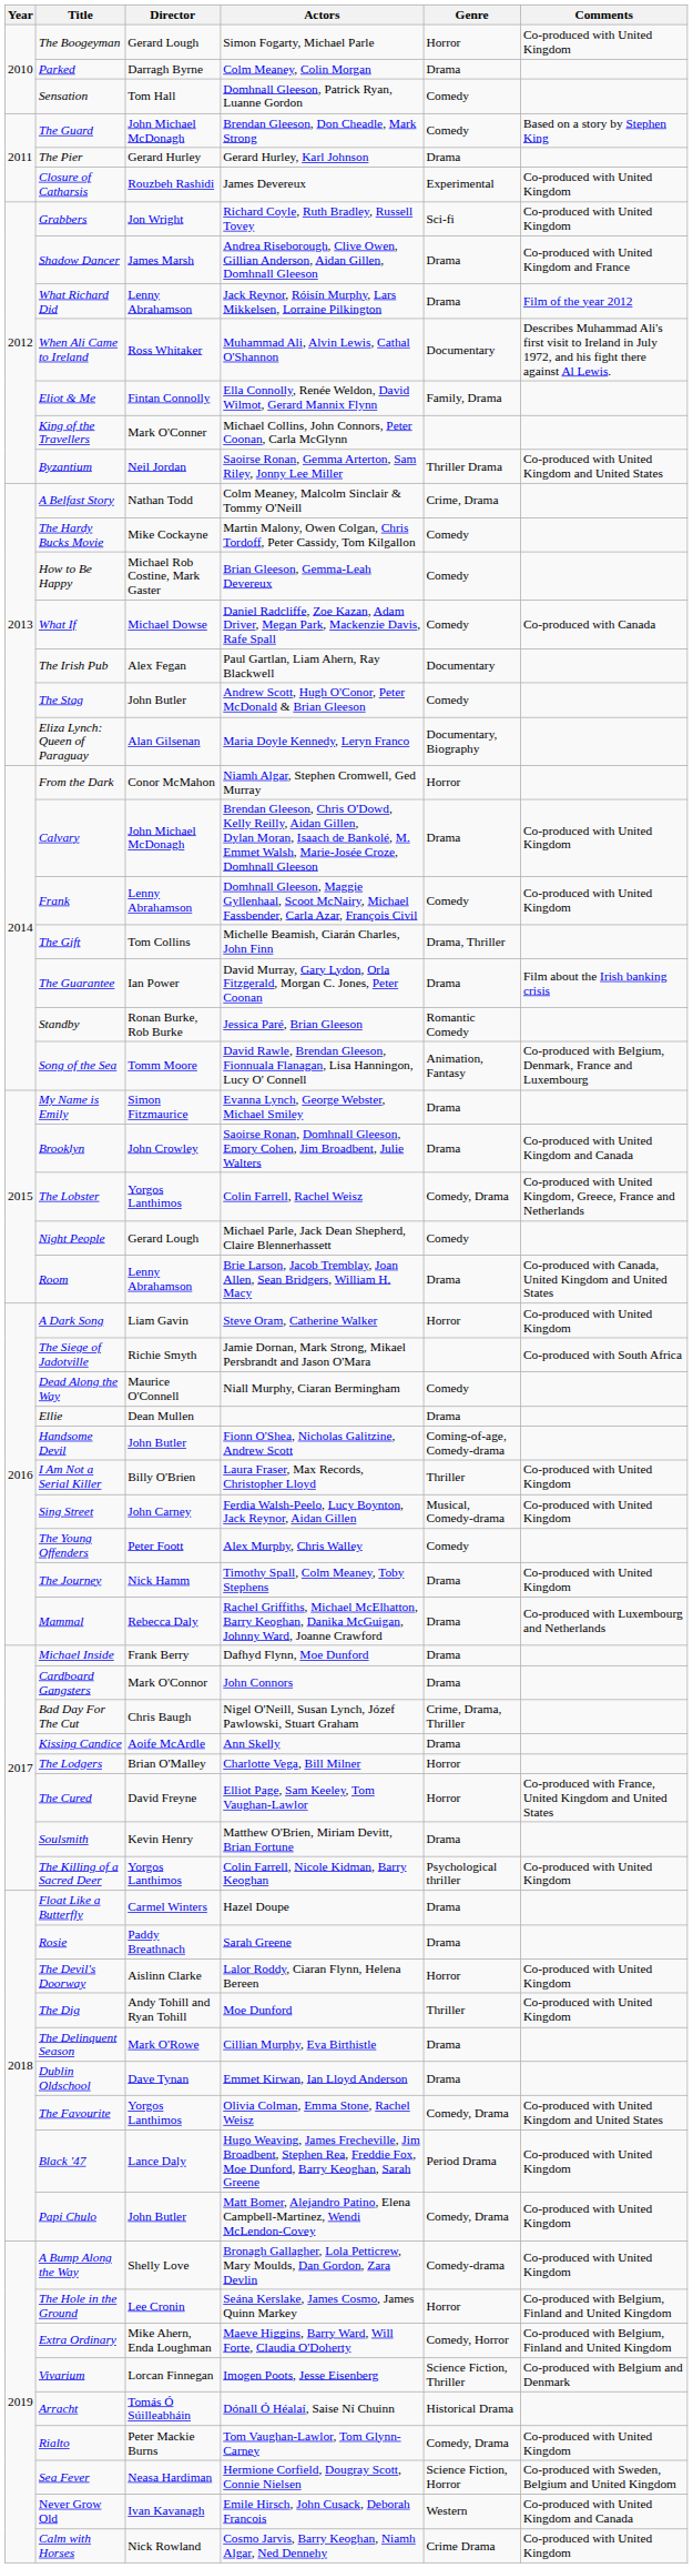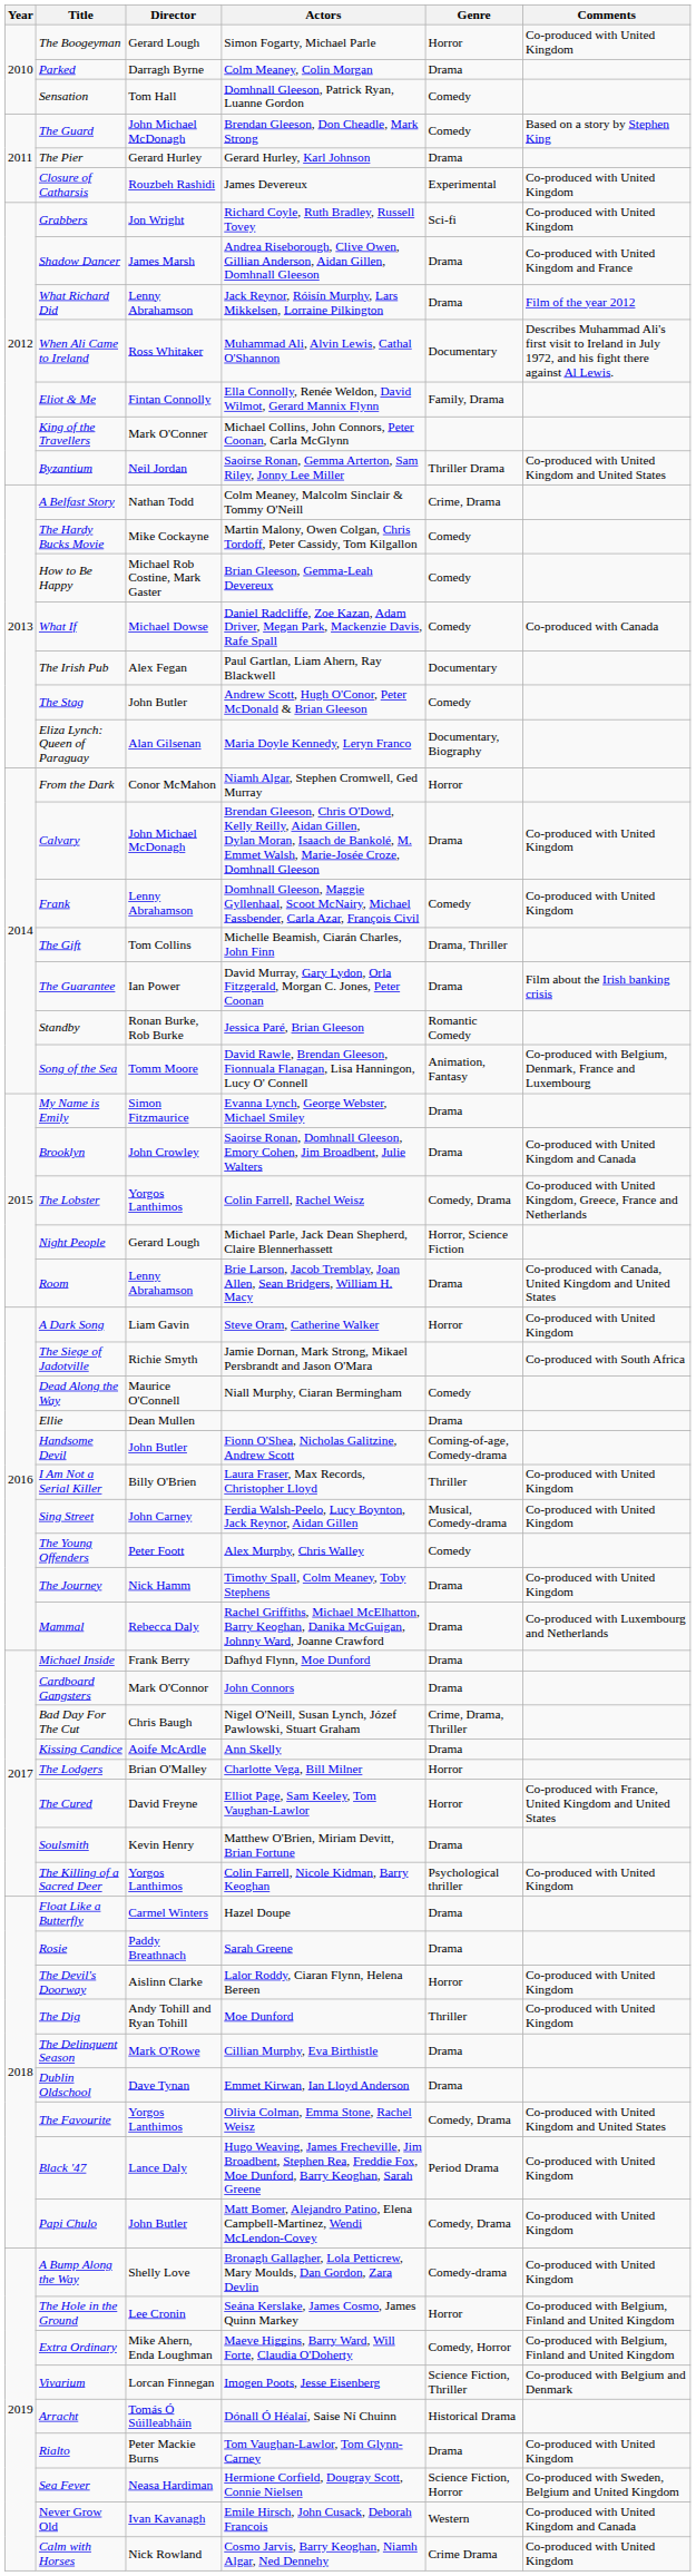 <table class="wikitable sortable">
 <tr>
 <th>Year</th>
 <th>Title</th>
 <th>Director</th>
 <th>Actors</th>
 <th>Genre</th>
 <th class=unsortable>Comments</th>
 </tr>
 <tr>
 <td rowspan = "3">2010</td>
 <td><em>The Boogeyman</em></td>
 <td>Gerard Lough</td>
 <td>Simon Fogarty, Michael Parle</td>
 <td>Horror</td>
 <td>Co-produced with United Kingdom</td>
 </tr>
 <tr>
 <td><em> <a href='#'>Parked</a> </em></td>
 <td>Darragh Byrne</td>
 <td><a href='#'>Colm Meaney</a>, <a href='#'>Colin Morgan</a></td>
 <td>Drama</td>
 <td></td>
 </tr>
 <tr>
 <td><em>Sensation</em></td>
 <td>Tom Hall</td>
 <td><a href='#'>Domhnall Gleeson</a>, Patrick Ryan, Luanne Gordon</td>
 <td>Comedy</td>
 <td></td>
 </tr>
 <tr>
 <td rowspan = "3">2011</td>
 <td><em><a href='#'>The Guard</a></em></td>
 <td><a href='#'>John Michael McDonagh</a></td>
 <td><a href='#'>Brendan Gleeson</a>, <a href='#'>Don Cheadle</a>, <a href='#'>Mark Strong</a></td>
 <td>Comedy</td>
 <td>Based on a story by <a href='#'>Stephen King</a></td>
 </tr>
 <tr>
 <td><em>The Pier</em></td>
 <td>Gerard Hurley</td>
 <td>Gerard Hurley, <a href='#'>Karl Johnson</a></td>
 <td>Drama</td>
 <td></td>
 </tr>
 <tr>
 <td><em><a href='#'>Closure of Catharsis</a></em></td>
 <td><a href='#'>Rouzbeh Rashidi</a></td>
 <td>James Devereux</td>
 <td>Experimental</td>
 <td>Co-produced with United Kingdom</td>
 </tr>
 <tr>
 <td rowspan = "7">2012</td>
 <td><em><a href='#'>Grabbers</a></em></td>
 <td><a href='#'>Jon Wright</a></td>
 <td><a href='#'>Richard Coyle</a>, <a href='#'>Ruth Bradley</a>, <a href='#'>Russell Tovey</a></td>
 <td>Sci-fi</td>
 <td>Co-produced with United Kingdom</td>
 </tr>
 <tr>
 <td><em><a href='#'>Shadow Dancer</a></em></td>
 <td><a href='#'>James Marsh</a></td>
 <td><a href='#'>Andrea Riseborough</a>, <a href='#'>Clive Owen</a>, <a href='#'>Gillian Anderson</a>, <a href='#'>Aidan Gillen</a>, <a href='#'>Domhnall Gleeson</a></td>
 <td>Drama</td>
 <td>Co-produced with United Kingdom and France</td>
 </tr>
 <tr>
 <td><em><a href='#'>What Richard Did</a></em></td>
 <td><a href='#'>Lenny Abrahamson</a></td>
 <td><a href='#'>Jack Reynor</a>, <a href='#'>Róisín Murphy</a>, <a href='#'>Lars Mikkelsen</a>, <a href='#'>Lorraine Pilkington</a></td>
 <td>Drama</td>
 <td><a href='#'>Film of the year 2012</a></td>
 </tr>
 <tr>
 <td><em><a href='#'>When Ali Came to Ireland</a></em></td>
 <td><a href='#'>Ross Whitaker</a></td>
 <td><a href='#'>Muhammad Ali</a>, <a href='#'>Alvin Lewis</a>, <a href='#'>Cathal O'Shannon</a></td>
 <td>Documentary</td>
 <td>Describes Muhammad Ali's first visit to Ireland in July 1972, and his fight there against <a href='#'>Al Lewis</a>.</td>
 </tr>
 <tr>
 <td><em><a href='#'>Eliot & Me</a></em></td>
 <td><a href='#'>Fintan Connolly</a></td>
 <td><a href='#'>Ella Connolly</a>, Renée Weldon, <a href='#'>David Wilmot</a>, <a href='#'>Gerard Mannix Flynn</a></td>
 <td>Family, Drama</td>
 <td></td>
 </tr>
 <tr>
 <td><em><a href='#'>King of the Travellers</a></em></td>
 <td>Mark O'Conner</td>
 <td>Michael Collins, John Connors, <a href='#'>Peter Coonan</a>, Carla McGlynn</td>
 <td></td>
 <td></td>
 </tr>
 <tr>
 <td><em><a href='#'>Byzantium</a></em></td>
 <td><a href='#'>Neil Jordan</a></td>
 <td><a href='#'>Saoirse Ronan</a>, <a href='#'>Gemma Arterton</a>, <a href='#'>Sam Riley</a>, <a href='#'>Jonny Lee Miller</a></td>
 <td>Thriller Drama</td>
 <td>Co-produced with United Kingdom and United States</td>
 </tr>
 <tr>
 <td rowspan = "7">2013</td>
 <td><em><a href='#'>A Belfast Story</a></em></td>
 <td>Nathan Todd</td>
 <td>Colm Meaney, Malcolm Sinclair & Tommy O'Neill</td>
 <td>Crime, Drama</td>
 <td></td>
 </tr>
 <tr>
 <td><em><a href='#'>The Hardy Bucks Movie</a></em></td>
 <td>Mike Cockayne</td>
 <td>Martin Malony, Owen Colgan, <a href='#'>Chris Tordoff</a>, Peter Cassidy, Tom Kilgallon</td>
 <td>Comedy</td>
 <td></td>
 </tr>
 <tr>
 <td><em>How to Be Happy</em></td>
 <td>Michael Rob Costine, Mark Gaster</td>
 <td><a href='#'>Brian Gleeson</a>, <a href='#'>Gemma-Leah Devereux</a></td>
 <td>Comedy</td>
 <td></td>
 </tr>
 <tr>
 <td><em><a href='#'>What If</a></em></td>
 <td><a href='#'>Michael Dowse</a></td>
 <td><a href='#'>Daniel Radcliffe</a>, <a href='#'>Zoe Kazan</a>, <a href='#'>Adam Driver</a>, <a href='#'>Megan Park</a>, <a href='#'>Mackenzie Davis</a>, <a href='#'>Rafe Spall</a></td>
 <td>Comedy</td>
 <td>Co-produced with Canada</td>
 </tr>
 <tr>
 <td><em>The Irish Pub</em></td>
 <td>Alex Fegan</td>
 <td>Paul Gartlan, Liam Ahern, Ray Blackwell</td>
 <td>Documentary</td>
 <td></td>
 </tr>
 <tr>
 <td><em><a href='#'>The Stag</a></em></td>
 <td>John Butler</td>
 <td><a href='#'>Andrew Scott</a>, <a href='#'>Hugh O'Conor</a>, <a href='#'>Peter McDonald</a> & <a href='#'>Brian Gleeson</a></td>
 <td>Comedy</td>
 <td></td>
 </tr>
 <tr>
 <td><em>Eliza Lynch: Queen of Paraguay</em></td>
 <td><a href='#'>Alan Gilsenan</a></td>
 <td><a href='#'>Maria Doyle Kennedy</a>, <a href='#'>Leryn Franco</a></td>
 <td>Documentary, Biography</td>
 <td></td>
 </tr>
 <tr>
 <td rowspan = "7">2014</td>
 <td><em>From the Dark</em></td>
 <td>Conor McMahon</td>
 <td><a href='#'>Niamh Algar</a>, Stephen Cromwell, Ged Murray</td>
 <td>Horror</td>
 <td></td>
 </tr>
 <tr>
 <td><em><a href='#'>Calvary</a></em></td>
 <td><a href='#'>John Michael McDonagh</a></td>
 <td><a href='#'>Brendan Gleeson</a>, <a href='#'>Chris O'Dowd</a>, <a href='#'>Kelly Reilly</a>, <a href='#'>Aidan Gillen</a>,<br><a href='#'>Dylan Moran</a>, <a href='#'>Isaach de Bankolé</a>, <a href='#'>M. Emmet Walsh</a>, <a href='#'>Marie-Josée Croze</a>, <a href='#'>Domhnall Gleeson</a></td>
 <td>Drama</td>
 <td>Co-produced with United Kingdom</td>
 </tr>
 <tr>
 <td><em><a href='#'>Frank</a></em></td>
 <td><a href='#'>Lenny Abrahamson</a></td>
 <td><a href='#'>Domhnall Gleeson</a>, <a href='#'>Maggie Gyllenhaal</a>, <a href='#'>Scoot McNairy</a>, <a href='#'>Michael Fassbender</a>, <a href='#'>Carla Azar</a>, <a href='#'>François Civil</a></td>
 <td>Comedy</td>
 <td>Co-produced with United Kingdom</td>
 </tr>
 <tr>
 <td><em><a href='#'>The Gift</a></em></td>
 <td>Tom Collins</td>
 <td>Michelle Beamish, Ciarán Charles, <a href='#'>John Finn</a></td>
 <td>Drama, Thriller</td>
 <td></td>
 </tr>
 <tr>
 <td><em><a href='#'>The Guarantee</a></em></td>
 <td>Ian Power</td>
 <td>David Murray, <a href='#'>Gary Lydon</a>, <a href='#'>Orla Fitzgerald</a>, Morgan C. Jones, <a href='#'>Peter Coonan</a></td>
 <td>Drama</td>
 <td>Film about the <a href='#'>Irish banking crisis</a></td>
 </tr>
 <tr>
 <td><em>Standby</em></td>
 <td>Ronan Burke, Rob Burke</td>
 <td><a href='#'>Jessica Paré</a>, <a href='#'>Brian Gleeson</a></td>
 <td>Romantic Comedy</td>
 <td></td>
 </tr>
 <tr>
 <td><em><a href='#'>Song of the Sea</a></em></td>
 <td><a href='#'>Tomm Moore</a></td>
 <td><a href='#'>David Rawle</a>, <a href='#'>Brendan Gleeson</a>, <a href='#'>Fionnuala Flanagan</a>, Lisa Hanningon, Lucy O' Connell</td>
 <td>Animation, Fantasy</td>
 <td>Co-produced with Belgium, Denmark, France and Luxembourg</td>
 </tr>
 <tr>
 <td rowspan = "5">2015</td>
 <td><em><a href='#'>My Name is Emily</a></em></td>
 <td><a href='#'>Simon Fitzmaurice</a></td>
 <td><a href='#'>Evanna Lynch</a>, <a href='#'>George Webster</a>, <a href='#'>Michael Smiley</a></td>
 <td>Drama</td>
 </tr>
 <tr>
 <td><em><a href='#'>Brooklyn</a></em></td>
 <td><a href='#'>John Crowley</a></td>
 <td><a href='#'>Saoirse Ronan</a>, <a href='#'>Domhnall Gleeson</a>, <a href='#'>Emory Cohen</a>, <a href='#'>Jim Broadbent</a>, <a href='#'>Julie Walters</a></td>
 <td>Drama</td>
 <td>Co-produced with United Kingdom and Canada</td>
 </tr>
 <tr>
 <td><em><a href='#'>The Lobster</a></em></td>
 <td><a href='#'>Yorgos Lanthimos</a></td>
 <td><a href='#'>Colin Farrell</a>, <a href='#'>Rachel Weisz</a></td>
 <td>Comedy, Drama</td>
 <td>Co-produced with United Kingdom, Greece, France and Netherlands</td>
 </tr>
 <tr>
 <td><em><a href='#'>Night People</a></em></td>
 <td>Gerard Lough</td>
 <td>Michael Parle, Jack Dean Shepherd, Claire Blennerhassett</td>
-<td>Comedy</td>
+<td>Horror, Science Fiction</td>
 <td></td>
 </tr>
 <tr>
 <td><em><a href='#'>Room</a></em></td>
 <td><a href='#'>Lenny Abrahamson</a></td>
 <td><a href='#'>Brie Larson</a>, <a href='#'>Jacob Tremblay</a>, <a href='#'>Joan Allen</a>, <a href='#'>Sean Bridgers</a>, <a href='#'>William H. Macy</a></td>
 <td>Drama</td>
 <td>Co-produced with Canada, United Kingdom and United States</td>
 </tr>
 <tr>
 <td rowspan = "10">2016</td>
 <td><em><a href='#'>A Dark Song</a></em></td>
 <td>Liam Gavin</td>
 <td><a href='#'>Steve Oram</a>, <a href='#'>Catherine Walker</a></td>
 <td>Horror</td>
 <td>Co-produced with United Kingdom</td>
 </tr>
 <tr>
 <td><em><a href='#'>The Siege of Jadotville</a></em></td>
 <td>Richie Smyth</td>
 <td>Jamie Dornan, Mark Strong, Mikael Persbrandt and Jason O'Mara</td>
 <td></td>
 <td>Co-produced with South Africa</td>
 </tr>
 <tr>
 <td><em><a href='#'>Dead Along the Way</a></em></td>
 <td>Maurice O'Connell</td>
 <td>Niall Murphy, Ciaran Bermingham</td>
 <td>Comedy</td>
 <td></td>
 </tr>
 <tr>
 <td><em>Ellie</em></td>
 <td>Dean Mullen</td>
 <td></td>
 <td>Drama</td>
 <td></td>
 </tr>
 <tr>
 <td><em><a href='#'>Handsome Devil</a></em></td>
 <td><a href='#'>John Butler</a></td>
 <td><a href='#'>Fionn O'Shea</a>, <a href='#'>Nicholas Galitzine</a>, <a href='#'>Andrew Scott</a></td>
 <td>Coming-of-age, Comedy-drama</td>
 </tr>
 <tr>
 <td><em><a href='#'>I Am Not a Serial Killer</a></em></td>
 <td>Billy O'Brien</td>
 <td><a href='#'>Laura Fraser</a>, Max Records, <a href='#'>Christopher Lloyd </a></td>
 <td>Thriller</td>
 <td>Co-produced with United Kingdom</td>
 </tr>
 <tr>
 <td><em><a href='#'>Sing Street</a></em></td>
 <td><a href='#'>John Carney</a></td>
 <td><a href='#'>Ferdia Walsh-Peelo</a>, <a href='#'>Lucy Boynton</a>, <a href='#'>Jack Reynor</a>, <a href='#'>Aidan Gillen</a></td>
 <td>Musical, Comedy-drama</td>
 <td>Co-produced with United Kingdom</td>
 </tr>
 <tr>
 <td><em><a href='#'>The Young Offenders</a></em></td>
 <td><a href='#'>Peter Foott</a></td>
 <td><a href='#'>Alex Murphy</a>, <a href='#'>Chris Walley</a></td>
 <td>Comedy</td>
 <td></td>
 </tr>
 <tr>
 <td><em><a href='#'>The Journey</a></em></td>
 <td><a href='#'>Nick Hamm</a></td>
 <td><a href='#'>Timothy Spall</a>, <a href='#'>Colm Meaney</a>, <a href='#'>Toby Stephens</a></td>
 <td>Drama</td>
 <td>Co-produced with United Kingdom</td>
 </tr>
 <tr>
 <td><em><a href='#'>Mammal</a></em></td>
 <td><a href='#'>Rebecca Daly</a></td>
 <td><a href='#'>Rachel Griffiths</a>, <a href='#'>Michael McElhatton</a>, <a href='#'>Barry Keoghan</a>, <a href='#'>Danika McGuigan</a>, <a href='#'>Johnny Ward</a>, Joanne Crawford</td>
 <td>Drama</td>
 <td>Co-produced with Luxembourg and Netherlands</td>
 </tr>
 <tr>
 <td rowspan = "8">2017</td>
 <td><em><a href='#'>Michael Inside</a></em></td>
 <td>Frank Berry</td>
 <td>Dafhyd Flynn, <a href='#'>Moe Dunford</a></td>
 <td>Drama</td>
 <td></td>
 </tr>
 <tr>
 <td><em><a href='#'>Cardboard Gangsters</a></em></td>
 <td>Mark O'Connor</td>
 <td><a href='#'>John Connors</a></td>
 <td>Drama</td>
 <td></td>
 </tr>
 <tr>
 <td><em>Bad Day For The Cut</em></td>
 <td>Chris Baugh</td>
 <td>Nigel O'Neill, Susan Lynch, Józef Pawlowski, Stuart Graham</td>
 <td>Crime, Drama, Thriller</td>
 <td></td>
 </tr>
 <tr>
 <td><em><a href='#'>Kissing Candice</a></em></td>
 <td><a href='#'>Aoife McArdle</a></td>
 <td><a href='#'>Ann Skelly</a></td>
 <td>Drama</td>
 <td></td>
 </tr>
 <tr>
 <td><em><a href='#'>The Lodgers</a></em></td>
 <td>Brian O'Malley</td>
 <td><a href='#'>Charlotte Vega</a>, <a href='#'>Bill Milner</a></td>
 <td>Horror</td>
 <td></td>
 </tr>
 <tr>
 <td><em><a href='#'>The Cured</a></em></td>
 <td>David Freyne</td>
 <td><a href='#'>Elliot Page</a>, <a href='#'>Sam Keeley</a>, <a href='#'>Tom Vaughan-Lawlor</a></td>
 <td>Horror</td>
 <td>Co-produced with France, United Kingdom and United States</td>
 </tr>
 <tr>
 <td><em><a href='#'>Soulsmith</a></em></td>
 <td>Kevin Henry</td>
 <td>Matthew O'Brien, Miriam Devitt, <a href='#'>Brian Fortune</a></td>
 <td>Drama</td>
 <td></td>
 </tr>
 <tr>
 <td><em><a href='#'>The Killing of a Sacred Deer</a></em></td>
 <td><a href='#'>Yorgos Lanthimos</a></td>
 <td><a href='#'>Colin Farrell</a>, <a href='#'>Nicole Kidman</a>, <a href='#'>Barry Keoghan</a></td>
 <td>Psychological thriller</td>
 <td>Co-produced with United Kingdom</td>
 </tr>
 <tr>
 <td rowspan = "9">2018</td>
 <td><em><a href='#'>Float Like a Butterfly</a></em></td>
 <td><a href='#'>Carmel Winters</a></td>
 <td>Hazel Doupe</td>
 <td>Drama</td>
 <td></td>
 </tr>
 <tr>
 <td><em><a href='#'>Rosie</a></em></td>
 <td><a href='#'>Paddy Breathnach</a></td>
 <td><a href='#'>Sarah Greene</a></td>
 <td>Drama</td>
 <td></td>
 </tr>
 <tr>
 <td><em><a href='#'>The Devil's Doorway</a></em></td>
 <td>Aislinn Clarke</td>
 <td><a href='#'>Lalor Roddy</a>, Ciaran Flynn, Helena Bereen</td>
 <td>Horror</td>
 <td>Co-produced with United Kingdom</td>
 </tr>
 <tr>
 <td><em><a href='#'>The Dig</a></em></td>
 <td>Andy Tohill and Ryan Tohill</td>
 <td><a href='#'>Moe Dunford</a></td>
 <td>Thriller</td>
 <td>Co-produced with United Kingdom</td>
 </tr>
 <tr>
 <td><em><a href='#'>The Delinquent Season</a></em></td>
 <td><a href='#'>Mark O'Rowe</a></td>
 <td><a href='#'>Cillian Murphy</a>, <a href='#'>Eva Birthistle</a></td>
 <td>Drama</td>
 <td></td>
 </tr>
 <tr>
 <td><em><a href='#'>Dublin Oldschool</a></em></td>
 <td><a href='#'>Dave Tynan</a></td>
 <td><a href='#'>Emmet Kirwan</a>, <a href='#'>Ian Lloyd Anderson</a></td>
 <td>Drama</td>
 <td></td>
 </tr>
 <tr>
 <td><em><a href='#'>The Favourite</a></em></td>
 <td><a href='#'>Yorgos Lanthimos</a></td>
 <td><a href='#'>Olivia Colman</a>, <a href='#'>Emma Stone</a>, <a href='#'>Rachel Weisz</a></td>
 <td>Comedy, Drama</td>
 <td>Co-produced with United Kingdom and United States</td>
 </tr>
 <tr>
 <td><em><a href='#'>Black '47</a></em></td>
 <td><a href='#'>Lance Daly</a></td>
 <td><a href='#'>Hugo Weaving</a>, <a href='#'>James Frecheville</a>, <a href='#'>Jim Broadbent</a>, <a href='#'>Stephen Rea</a>, <a href='#'>Freddie Fox</a>, <a href='#'>Moe Dunford</a>, <a href='#'>Barry Keoghan</a>, <a href='#'>Sarah Greene</a></td>
 <td>Period Drama</td>
 <td>Co-produced with United Kingdom</td>
 </tr>
 <tr>
 <td><em><a href='#'>Papi Chulo</a></em></td>
 <td><a href='#'>John Butler</a></td>
 <td><a href='#'>Matt Bomer</a>, <a href='#'>Alejandro Patino</a>, Elena Campbell-Martinez, <a href='#'>Wendi McLendon-Covey</a></td>
 <td>Comedy, Drama</td>
 <td>Co-produced with United Kingdom</td>
 </tr>
 <tr>
 <td rowspan="9">2019</td>
 <td><em><a href='#'>A Bump Along the Way</a></em></td>
 <td>Shelly Love</td>
 <td><a href='#'>Bronagh Gallagher</a>, <a href='#'>Lola Petticrew</a>, Mary Moulds, <a href='#'>Dan Gordon</a>, <a href='#'>Zara Devlin</a></td>
 <td>Comedy-drama</td>
 <td>Co-produced with United Kingdom</td>
 </tr>
 <tr>
 <td><em><a href='#'>The Hole in the Ground</a></em></td>
 <td><a href='#'>Lee Cronin</a></td>
 <td><a href='#'>Seána Kerslake</a>, <a href='#'>James Cosmo</a>, James Quinn Markey</td>
 <td>Horror</td>
 <td>Co-produced with Belgium, Finland and United Kingdom</td>
 </tr>
 <tr>
 <td><em><a href='#'>Extra Ordinary</a></em></td>
 <td>Mike Ahern, Enda Loughman</td>
 <td><a href='#'>Maeve Higgins</a>, <a href='#'>Barry Ward</a>, <a href='#'>Will Forte</a>, <a href='#'>Claudia O'Doherty</a></td>
 <td>Comedy, Horror</td>
 <td>Co-produced with Belgium, Finland and United Kingdom</td>
 </tr>
 <tr>
 <td><em><a href='#'>Vivarium</a></em></td>
 <td>Lorcan Finnegan</td>
 <td><a href='#'>Imogen Poots</a>, <a href='#'>Jesse Eisenberg</a></td>
 <td>Science Fiction, Thriller</td>
 <td>Co-produced with Belgium and Denmark</td>
 </tr>
 <tr>
 <td><em><a href='#'>Arracht</a></em></td>
 <td><a href='#'>Tomás Ó Súilleabháin</a></td>
 <td><a href='#'>Dónall Ó Héalaí</a>, Saise Ní Chuinn</td>
 <td>Historical Drama</td>
 <td></td>
 </tr>
 <tr>
 <td><em><a href='#'>Rialto</a></em></td>
 <td>Peter Mackie Burns</td>
 <td><a href='#'>Tom Vaughan-Lawlor</a>, <a href='#'>Tom Glynn-Carney</a></td>
-<td>Comedy, Drama</td>
+<td>Drama</td>
 <td>Co-produced with United Kingdom</td>
 </tr>
 <tr>
 <td><em><a href='#'>Sea Fever</a></em></td>
 <td><a href='#'>Neasa Hardiman</a></td>
 <td><a href='#'>Hermione Corfield</a>, <a href='#'>Dougray Scott</a>, <a href='#'>Connie Nielsen</a></td>
 <td>Science Fiction, Horror</td>
 <td>Co-produced with Sweden, Belgium and United Kingdom</td>
 </tr>
 <tr>
 <td><a href='#'>Never Grow Old</a></td>
 <td><a href='#'>Ivan Kavanagh</a></td>
 <td><a href='#'>Emile Hirsch</a>, <a href='#'>John Cusack</a>, <a href='#'>Deborah Francois</a></td>
 <td>Western</td>
 <td>Co-produced with United Kingdom and Canada</td>
 </tr>
 <tr>
 <td><em><a href='#'>Calm with Horses</a></em></td>
 <td>Nick Rowland</td>
 <td><a href='#'>Cosmo Jarvis</a>, <a href='#'>Barry Keoghan</a>, <a href='#'>Niamh Algar</a>, <a href='#'>Ned Dennehy</a></td>
 <td>Crime Drama</td>
 <td>Co-produced with United Kingdom</td>
 </tr>
 </table>
